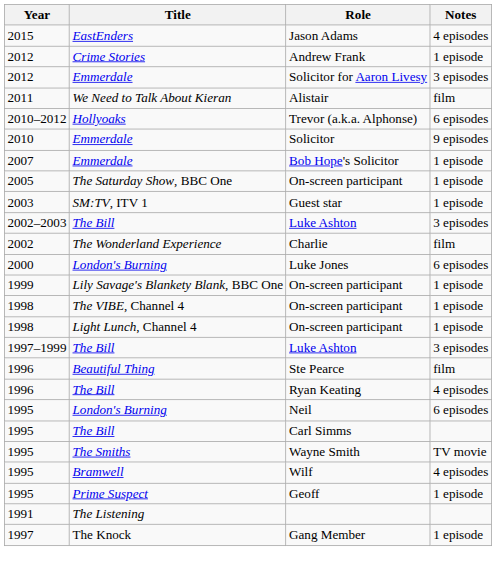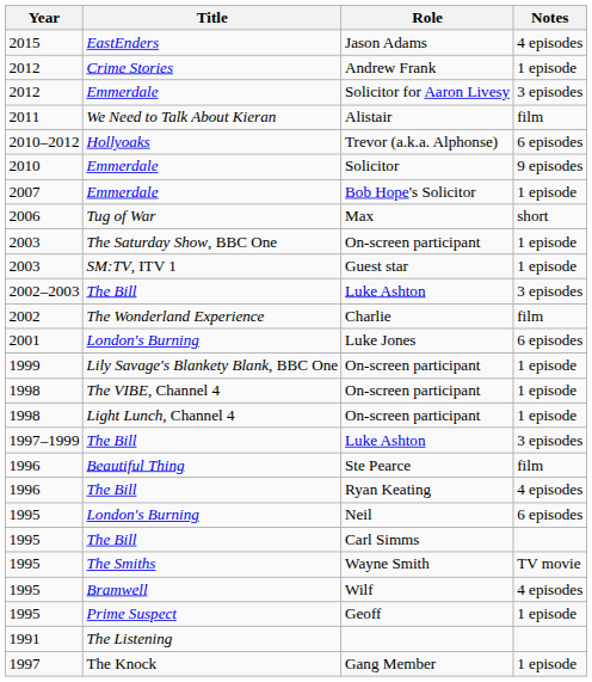 <table class="wikitable">
 <tr>
 <th>Year</th>
 <th>Title</th>
 <th>Role</th>
 <th>Notes</th>
 </tr>
 <tr>
 <td>2015</td>
 <td><em><a href='#'>EastEnders</a></em></td>
 <td>Jason Adams</td>
 <td>4 episodes</td>
 </tr>
 <tr>
 <td>2012</td>
 <td><em><a href='#'>Crime Stories</a></em></td>
 <td>Andrew Frank</td>
 <td>1 episode</td>
 </tr>
 <tr>
 <td>2012</td>
 <td><em><a href='#'>Emmerdale</a></em></td>
 <td>Solicitor for <a href='#'>Aaron Livesy</a></td>
 <td>3 episodes</td>
 </tr>
 <tr>
 <td>2011</td>
 <td><em>We Need to Talk About Kieran</em></td>
 <td>Alistair</td>
 <td>film</td>
 </tr>
 <tr>
 <td>2010–2012</td>
 <td><em><a href='#'>Hollyoaks</a></em></td>
 <td>Trevor (a.k.a. Alphonse)</td>
 <td>6 episodes</td>
 </tr>
 <tr>
 <td>2010</td>
 <td><em><a href='#'>Emmerdale</a></em></td>
 <td>Solicitor</td>
 <td>9 episodes</td>
 </tr>
 <tr>
 <td>2007</td>
 <td><em><a href='#'>Emmerdale</a></em></td>
 <td><a href='#'>Bob Hope</a>'s Solicitor</td>
 <td>1 episode</td>
 </tr>
 <tr>
-<td>2005</td>
+<td>2006</td>
+<td><em>Tug of War</em></td>
+<td>Max</td>
+<td>short</td>
+</tr>
+<tr>
+<td>2003</td>
 <td><em>The Saturday Show</em>, BBC One</td>
 <td>On-screen participant</td>
 <td>1 episode</td>
 </tr>
 <tr>
 <td>2003</td>
 <td><em>SM:TV</em>, ITV 1</td>
 <td>Guest star</td>
 <td>1 episode</td>
 </tr>
 <tr>
 <td>2002–2003</td>
 <td><em><a href='#'>The Bill</a></em></td>
 <td><a href='#'>Luke Ashton</a></td>
 <td>3 episodes</td>
 </tr>
 <tr>
 <td>2002</td>
 <td><em>The Wonderland Experience</em></td>
 <td>Charlie</td>
 <td>film</td>
 </tr>
 <tr>
-<td>2000</td>
+<td>2001</td>
 <td><em><a href='#'>London's Burning</a></em></td>
 <td>Luke Jones</td>
 <td>6 episodes</td>
 </tr>
 <tr>
 <td>1999</td>
 <td><em>Lily Savage's Blankety Blank</em>, BBC One</td>
 <td>On-screen participant</td>
 <td>1 episode</td>
 </tr>
 <tr>
 <td>1998</td>
 <td><em>The VIBE</em>, Channel 4</td>
 <td>On-screen participant</td>
 <td>1 episode</td>
 </tr>
 <tr>
 <td>1998</td>
 <td><em>Light Lunch</em>, Channel 4</td>
 <td>On-screen participant</td>
 <td>1 episode</td>
 </tr>
 <tr>
 <td>1997–1999</td>
 <td><em><a href='#'>The Bill</a></em></td>
 <td><a href='#'>Luke Ashton</a></td>
 <td>3 episodes</td>
 </tr>
 <tr>
 <td>1996</td>
 <td><em><a href='#'>Beautiful Thing</a></em></td>
 <td>Ste Pearce</td>
 <td>film</td>
 </tr>
 <tr>
 <td>1996</td>
 <td><em><a href='#'>The Bill</a></em></td>
 <td>Ryan Keating</td>
 <td>4 episodes</td>
 </tr>
 <tr>
 <td>1995</td>
 <td><em><a href='#'>London's Burning</a></em></td>
 <td>Neil</td>
 <td>6 episodes</td>
 </tr>
 <tr>
 <td>1995</td>
 <td><em><a href='#'>The Bill</a></em></td>
 <td>Carl Simms</td>
 <td></td>
 </tr>
 <tr>
 <td>1995</td>
 <td><em><a href='#'>The Smiths</a></em></td>
 <td>Wayne Smith</td>
 <td>TV movie</td>
 </tr>
 <tr>
 <td>1995</td>
 <td><em><a href='#'>Bramwell</a></em></td>
 <td>Wilf</td>
 <td>4 episodes</td>
 </tr>
 <tr>
 <td>1995</td>
 <td><em><a href='#'>Prime Suspect</a></em></td>
 <td>Geoff</td>
 <td>1 episode</td>
 </tr>
 <tr>
 <td>1991</td>
 <td><em>The Listening</em></td>
 <td></td>
 <td></td>
 </tr>
 <tr>
 <td>1997</td>
 <td>The Knock</td>
 <td>Gang Member</td>
 <td>1 episode</td>
 </tr>
 </table>
